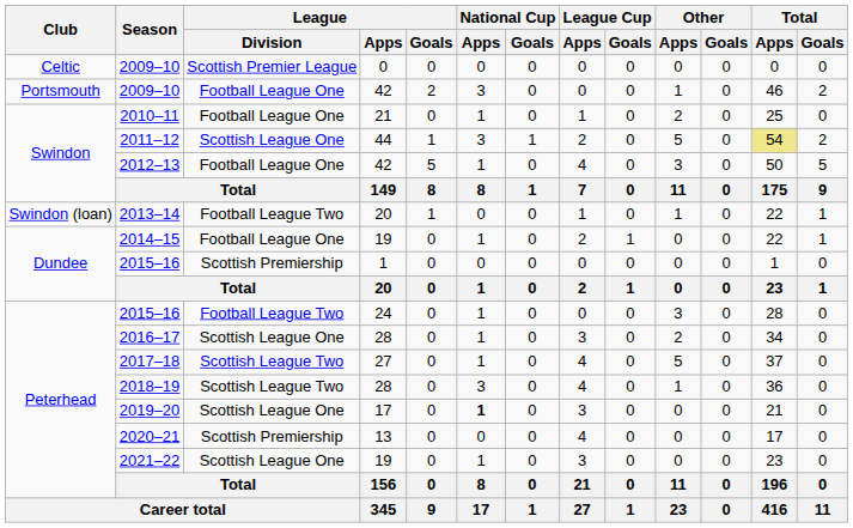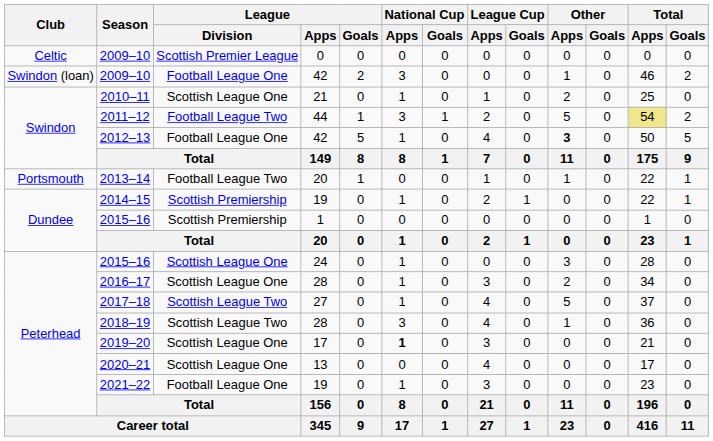 <table class="wikitable" style="text-align:center">
 <tr>
 <th rowspan="2">Club</th>
 <th rowspan="2">Season</th>
 <th colspan="3">League</th>
 <th colspan="2">National Cup</th>
 <th colspan="2">League Cup</th>
 <th colspan="2">Other</th>
 <th colspan="2">Total</th>
 </tr>
 <tr>
 <th>Division</th>
 <th>Apps</th>
 <th>Goals</th>
 <th>Apps</th>
 <th>Goals</th>
 <th>Apps</th>
 <th>Goals</th>
 <th>Apps</th>
 <th>Goals</th>
 <th>Apps</th>
 <th>Goals</th>
 </tr>
 <tr>
 <td><a href='#'>Celtic</a></td>
 <td><a href='#'>2009–10</a></td>
 <td><a href='#'>Scottish Premier League</a></td>
 <td>0</td>
 <td>0</td>
 <td>0</td>
 <td>0</td>
 <td>0</td>
 <td>0</td>
 <td>0</td>
 <td>0</td>
 <td>0</td>
 <td>0</td>
 </tr>
 <tr>
-<td><a href='#'>Portsmouth</a></td>
+<td><a href='#'>Swindon</a> (loan)</td>
 <td><a href='#'>2009–10</a></td>
 <td><a href='#'>Football League One</a></td>
 <td>42</td>
 <td>2</td>
 <td>3</td>
 <td>0</td>
 <td>0</td>
 <td>0</td>
 <td>1</td>
 <td>0</td>
 <td>46</td>
 <td>2</td>
 </tr>
 <tr>
 <td rowspan="4"><a href='#'>Swindon</a></td>
 <td><a href='#'>2010–11</a></td>
-<td>Football League One</td>
+<td>Scottish League One</td>
 <td>21</td>
 <td>0</td>
 <td>1</td>
 <td>0</td>
 <td>1</td>
 <td>0</td>
 <td>2</td>
 <td>0</td>
 <td>25</td>
 <td>0</td>
 </tr>
 <tr>
 <td><a href='#'>2011–12</a></td>
-<td><a href='#'>Scottish League One</a></td>
+<td><a href='#'>Football League Two</a></td>
 <td>44</td>
 <td>1</td>
 <td>3</td>
 <td>1</td>
 <td>2</td>
 <td>0</td>
 <td>5</td>
 <td>0</td>
 <td style="background: khaki;">54</td>
 <td>2</td>
 </tr>
 <tr>
 <td><a href='#'>2012–13</a></td>
 <td>Football League One</td>
 <td>42</td>
 <td>5</td>
 <td>1</td>
 <td>0</td>
 <td>4</td>
 <td>0</td>
-<td>3</td>
+<td><strong>3</strong></td>
 <td>0</td>
 <td>50</td>
 <td>5</td>
 </tr>
 <tr>
 <th colspan="2">Total</th>
 <th>149</th>
 <th>8</th>
 <th>8</th>
 <th>1</th>
 <th>7</th>
 <th>0</th>
 <th>11</th>
 <th>0</th>
 <th>175</th>
 <th>9</th>
 </tr>
 <tr>
-<td><a href='#'>Swindon</a> (loan)</td>
+<td><a href='#'>Portsmouth</a></td>
 <td><a href='#'>2013–14</a></td>
 <td>Football League Two</td>
 <td>20</td>
 <td>1</td>
 <td>0</td>
 <td>0</td>
 <td>1</td>
 <td>0</td>
 <td>1</td>
 <td>0</td>
 <td>22</td>
 <td>1</td>
 </tr>
 <tr>
 <td rowspan="3"><a href='#'>Dundee</a></td>
 <td><a href='#'>2014–15</a></td>
-<td>Football League One</td>
+<td><a href='#'>Scottish Premiership</a></td>
 <td>19</td>
 <td>0</td>
 <td>1</td>
 <td>0</td>
 <td>2</td>
 <td>1</td>
 <td>0</td>
 <td>0</td>
 <td>22</td>
 <td>1</td>
 </tr>
 <tr>
 <td><a href='#'>2015–16</a></td>
 <td>Scottish Premiership</td>
 <td>1</td>
 <td>0</td>
 <td>0</td>
 <td>0</td>
 <td>0</td>
 <td>0</td>
 <td>0</td>
 <td>0</td>
 <td>1</td>
 <td>0</td>
 </tr>
 <tr>
 <th colspan="2">Total</th>
 <th>20</th>
 <th>0</th>
 <th>1</th>
 <th>0</th>
 <th>2</th>
 <th>1</th>
 <th>0</th>
 <th>0</th>
 <th>23</th>
 <th>1</th>
 </tr>
 <tr>
 <td rowspan="8"><a href='#'>Peterhead</a></td>
 <td><a href='#'>2015–16</a></td>
-<td><a href='#'>Football League Two</a></td>
+<td><a href='#'>Scottish League One</a></td>
 <td>24</td>
 <td>0</td>
 <td>1</td>
 <td>0</td>
 <td>0</td>
 <td>0</td>
 <td>3</td>
 <td>0</td>
 <td>28</td>
 <td>0</td>
 </tr>
 <tr>
 <td><a href='#'>2016–17</a></td>
 <td>Scottish League One</td>
 <td>28</td>
 <td>0</td>
 <td>1</td>
 <td>0</td>
 <td>3</td>
 <td>0</td>
 <td>2</td>
 <td>0</td>
 <td>34</td>
 <td>0</td>
 </tr>
 <tr>
 <td><a href='#'>2017–18</a></td>
 <td><a href='#'>Scottish League Two</a></td>
 <td>27</td>
 <td>0</td>
 <td>1</td>
 <td>0</td>
 <td>4</td>
 <td>0</td>
 <td>5</td>
 <td>0</td>
 <td>37</td>
 <td>0</td>
 </tr>
 <tr>
 <td><a href='#'>2018–19</a></td>
 <td>Scottish League Two</td>
 <td>28</td>
 <td>0</td>
 <td>3</td>
 <td>0</td>
 <td>4</td>
 <td>0</td>
 <td>1</td>
 <td>0</td>
 <td>36</td>
 <td>0</td>
 </tr>
 <tr>
 <td><a href='#'>2019–20</a></td>
 <td>Scottish League One</td>
 <td>17</td>
 <td>0</td>
 <td><strong>1</strong></td>
 <td>0</td>
 <td>3</td>
 <td>0</td>
 <td>0</td>
 <td>0</td>
 <td>21</td>
 <td>0</td>
 </tr>
 <tr>
 <td><a href='#'>2020–21</a></td>
-<td>Scottish Premiership</td>
+<td>Scottish League One</td>
 <td>13</td>
 <td>0</td>
 <td>0</td>
 <td>0</td>
 <td>4</td>
 <td>0</td>
 <td>0</td>
 <td>0</td>
 <td>17</td>
 <td>0</td>
 </tr>
 <tr>
 <td><a href='#'>2021–22</a></td>
-<td>Scottish League One</td>
+<td>Football League One</td>
 <td>19</td>
 <td>0</td>
 <td>1</td>
 <td>0</td>
 <td>3</td>
 <td>0</td>
 <td>0</td>
 <td>0</td>
 <td>23</td>
 <td>0</td>
 </tr>
 <tr>
 <th colspan="2">Total</th>
 <th>156</th>
 <th>0</th>
 <th>8</th>
 <th>0</th>
 <th>21</th>
 <th>0</th>
 <th>11</th>
 <th>0</th>
 <th>196</th>
 <th>0</th>
 </tr>
 <tr>
 <th colspan="3">Career total</th>
 <th>345</th>
 <th>9</th>
 <th>17</th>
 <th>1</th>
 <th>27</th>
 <th>1</th>
 <th>23</th>
 <th>0</th>
 <th>416</th>
 <th>11</th>
 </tr>
 </table>
